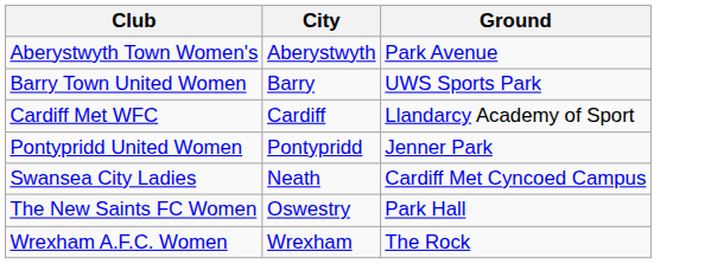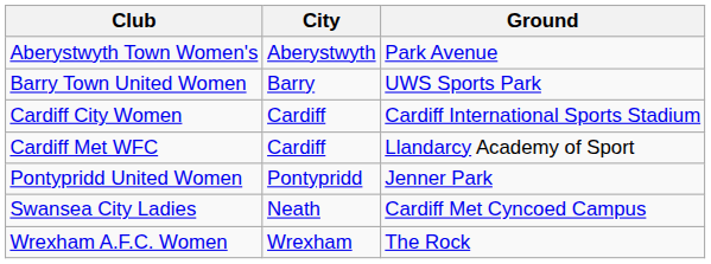 <table class="sortable wikitable">
 <tr align=center>
 <th>Club</th>
 <th>City</th>
 <th>Ground</th>
 </tr>
 <tr>
 <td><a href='#'>Aberystwyth Town Women's</a></td>
 <td><a href='#'>Aberystwyth</a></td>
 <td><a href='#'>Park Avenue</a></td>
 </tr>
 <tr>
 <td><a href='#'>Barry Town United Women</a></td>
 <td><a href='#'>Barry</a></td>
 <td><a href='#'>UWS Sports Park</a></td>
 </tr>
 <tr>
+<td><a href='#'>Cardiff City Women</a></td>
+<td><a href='#'>Cardiff</a></td>
+<td><a href='#'>Cardiff International Sports Stadium</a></td>
+</tr>
+<tr>
 <td><a href='#'>Cardiff Met WFC</a></td>
 <td><a href='#'>Cardiff</a></td>
 <td><a href='#'>Llandarcy</a> Academy of Sport</td>
 </tr>
 <tr>
 <td><a href='#'>Pontypridd United Women</a></td>
 <td><a href='#'>Pontypridd</a></td>
 <td><a href='#'>Jenner Park</a></td>
 </tr>
 <tr>
 <td><a href='#'>Swansea City Ladies</a></td>
 <td><a href='#'>Neath</a></td>
 <td><a href='#'>Cardiff Met Cyncoed Campus</a></td>
 </tr>
 <tr>
-<td><a href='#'>The New Saints FC Women</a></td>
-<td><a href='#'>Oswestry</a></td>
-<td><a href='#'>Park Hall</a></td>
-</tr>
-<tr>
 <td><a href='#'>Wrexham A.F.C. Women</a></td>
 <td><a href='#'>Wrexham</a></td>
 <td><a href='#'>The Rock</a></td>
 </tr>
 </table>
